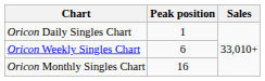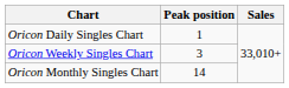 <table class="wikitable">
 <tr>
 <th style="text-align:center;">Chart</th>
 <th style="text-align:center;">Peak position</th>
 <th style="text-align:center;">Sales</th>
 </tr>
 <tr>
 <td align="left"><em>Oricon</em> Daily Singles Chart</td>
 <td style="text-align:center;">1</td>
 <td style="text-align:center;" rowspan="3">33,010+</td>
 </tr>
 <tr>
 <td align="left"><a href='#'><em>Oricon</em> Weekly Singles Chart</a></td>
-<td style="text-align:center;">6</td>
+<td style="text-align:center;">3</td>
 </tr>
 <tr>
 <td align="left"><em>Oricon</em> Monthly Singles Chart</td>
-<td style="text-align:center;">16</td>
+<td style="text-align:center;">14</td>
 </tr>
 </table>
